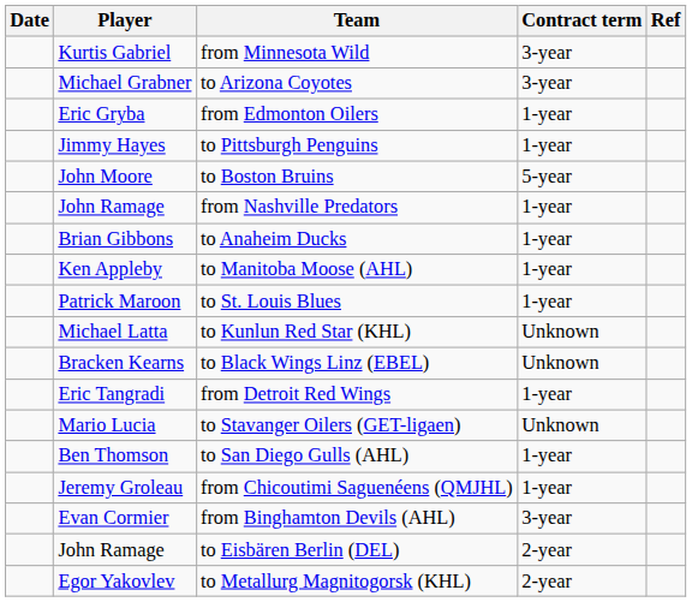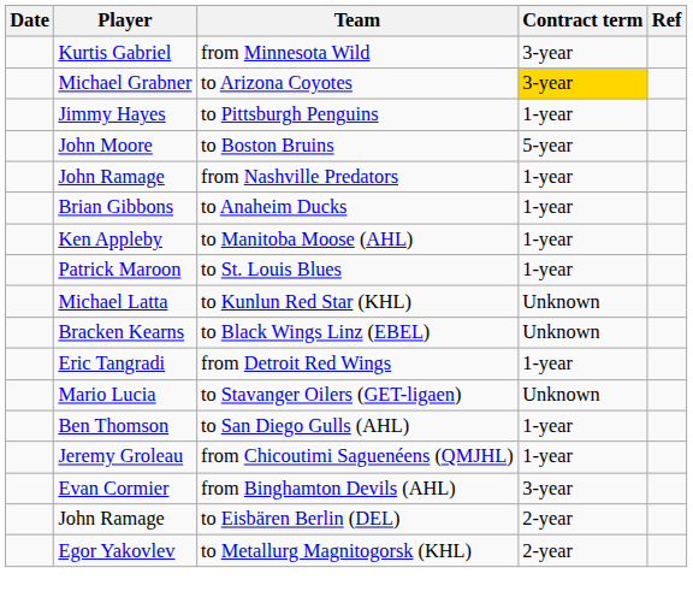 <table class="wikitable">
 <tr>
 <th>Date</th>
 <th>Player</th>
 <th>Team</th>
 <th>Contract term</th>
 <th>Ref</th>
 </tr>
 <tr>
 <td></td>
 <td><a href='#'>Kurtis Gabriel</a></td>
 <td>from <a href='#'>Minnesota Wild</a></td>
 <td>3-year</td>
 <td></td>
 </tr>
 <tr>
 <td></td>
 <td><a href='#'>Michael Grabner</a></td>
 <td>to <a href='#'>Arizona Coyotes</a></td>
-<td>3-year</td>
-<td></td>
-</tr>
-<tr>
-<td></td>
-<td><a href='#'>Eric Gryba</a></td>
-<td>from <a href='#'>Edmonton Oilers</a></td>
-<td>1-year</td>
+<td style="background: gold;">3-year</td>
 <td></td>
 </tr>
 <tr>
 <td></td>
 <td><a href='#'>Jimmy Hayes</a></td>
 <td>to <a href='#'>Pittsburgh Penguins</a></td>
 <td>1-year</td>
 <td></td>
 </tr>
 <tr>
 <td></td>
 <td><a href='#'>John Moore</a></td>
 <td>to <a href='#'>Boston Bruins</a></td>
 <td>5-year</td>
 <td></td>
 </tr>
 <tr>
 <td></td>
 <td><a href='#'>John Ramage</a></td>
 <td>from <a href='#'>Nashville Predators</a></td>
 <td>1-year</td>
 <td></td>
 </tr>
 <tr>
 <td></td>
 <td><a href='#'>Brian Gibbons</a></td>
 <td>to <a href='#'>Anaheim Ducks</a></td>
 <td>1-year</td>
 <td></td>
 </tr>
 <tr>
 <td></td>
 <td><a href='#'>Ken Appleby</a></td>
 <td>to <a href='#'>Manitoba Moose</a> (<a href='#'>AHL</a>)</td>
 <td>1-year</td>
 <td></td>
 </tr>
 <tr>
 <td></td>
 <td><a href='#'>Patrick Maroon</a></td>
 <td>to <a href='#'>St. Louis Blues</a></td>
 <td>1-year</td>
 <td></td>
 </tr>
 <tr>
 <td></td>
 <td><a href='#'>Michael Latta</a></td>
 <td>to <a href='#'>Kunlun Red Star</a> (KHL)</td>
 <td>Unknown</td>
 <td></td>
 </tr>
 <tr>
 <td></td>
 <td><a href='#'>Bracken Kearns</a></td>
 <td>to <a href='#'>Black Wings Linz</a> (<a href='#'>EBEL</a>)</td>
 <td>Unknown</td>
 <td></td>
 </tr>
 <tr>
 <td></td>
 <td><a href='#'>Eric Tangradi</a></td>
 <td>from <a href='#'>Detroit Red Wings</a></td>
 <td>1-year</td>
 <td></td>
 </tr>
 <tr>
 <td></td>
 <td><a href='#'>Mario Lucia</a></td>
 <td>to <a href='#'>Stavanger Oilers</a> (<a href='#'>GET-ligaen</a>)</td>
 <td>Unknown</td>
 <td></td>
 </tr>
 <tr>
 <td></td>
 <td><a href='#'>Ben Thomson</a></td>
 <td>to <a href='#'>San Diego Gulls</a> (AHL)</td>
 <td>1-year</td>
 <td></td>
 </tr>
 <tr>
 <td></td>
 <td><a href='#'>Jeremy Groleau</a></td>
 <td>from <a href='#'>Chicoutimi Saguenéens</a> (<a href='#'>QMJHL</a>)</td>
 <td>1-year</td>
 <td></td>
 </tr>
 <tr>
 <td></td>
 <td><a href='#'>Evan Cormier</a></td>
 <td>from <a href='#'>Binghamton Devils</a> (AHL)</td>
 <td>3-year</td>
 <td></td>
 </tr>
 <tr>
 <td></td>
 <td>John Ramage</td>
 <td>to <a href='#'>Eisbären Berlin</a> (<a href='#'>DEL</a>)</td>
 <td>2-year</td>
 <td></td>
 </tr>
 <tr>
 <td></td>
 <td><a href='#'>Egor Yakovlev</a></td>
 <td>to <a href='#'>Metallurg Magnitogorsk</a> (KHL)</td>
 <td>2-year</td>
 <td></td>
 </tr>
 </table>
